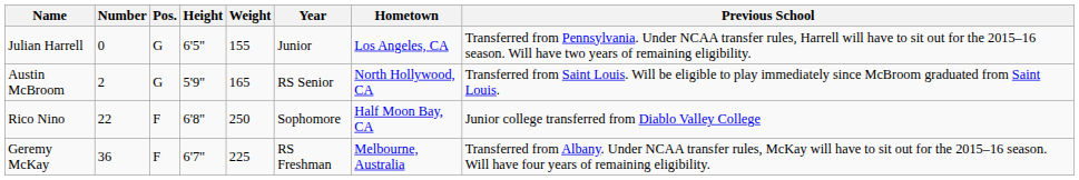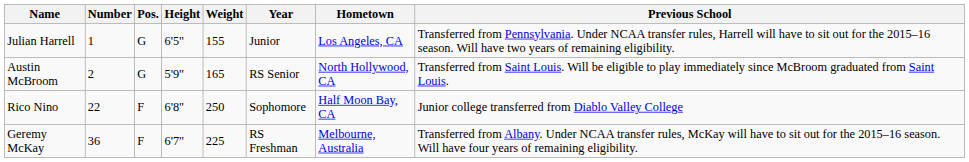 <table class="wikitable sortable" border="1">
 <tr>
 <th>Name</th>
 <th>Number</th>
 <th>Pos.</th>
 <th>Height</th>
 <th>Weight</th>
 <th>Year</th>
 <th>Hometown</th>
 <th class="unsortable">Previous School</th>
 </tr>
 <tr>
 <td>Julian Harrell</td>
-<td>0</td>
+<td>1</td>
 <td>G</td>
 <td>6'5"</td>
 <td>155</td>
 <td>Junior</td>
 <td><a href='#'>Los Angeles, CA</a></td>
 <td>Transferred from <a href='#'>Pennsylvania</a>. Under NCAA transfer rules, Harrell will have to sit out for the 2015–16 season. Will have two years of remaining eligibility.</td>
 </tr>
 <tr>
 <td>Austin McBroom</td>
 <td>2</td>
 <td>G</td>
 <td>5'9"</td>
 <td>165</td>
 <td>RS Senior</td>
 <td><a href='#'>North Hollywood, CA</a></td>
 <td>Transferred from <a href='#'>Saint Louis</a>. Will be eligible to play immediately since McBroom graduated from <a href='#'>Saint Louis</a>.</td>
 </tr>
 <tr>
 <td>Rico Nino</td>
 <td>22</td>
 <td>F</td>
 <td>6'8"</td>
 <td>250</td>
 <td>Sophomore</td>
 <td><a href='#'>Half Moon Bay, CA</a></td>
 <td>Junior college transferred from <a href='#'>Diablo Valley College</a></td>
 </tr>
 <tr>
 <td>Geremy McKay</td>
 <td>36</td>
 <td>F</td>
 <td>6'7"</td>
 <td>225</td>
 <td>RS Freshman</td>
 <td><a href='#'>Melbourne, Australia</a></td>
 <td>Transferred from <a href='#'>Albany</a>. Under NCAA transfer rules, McKay will have to sit out for the 2015–16 season. Will have four years of remaining eligibility.</td>
 </tr>
 </table>
